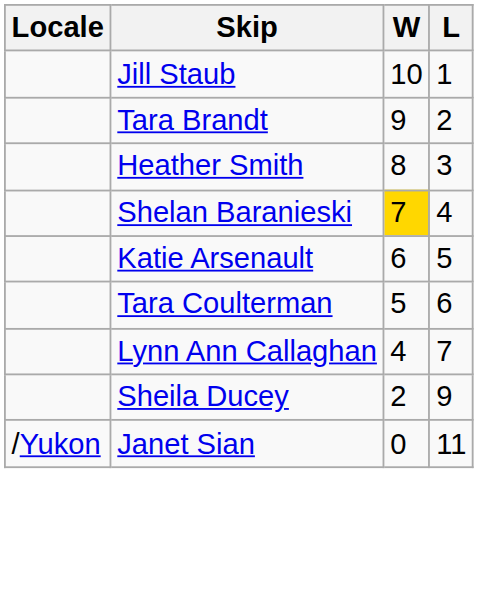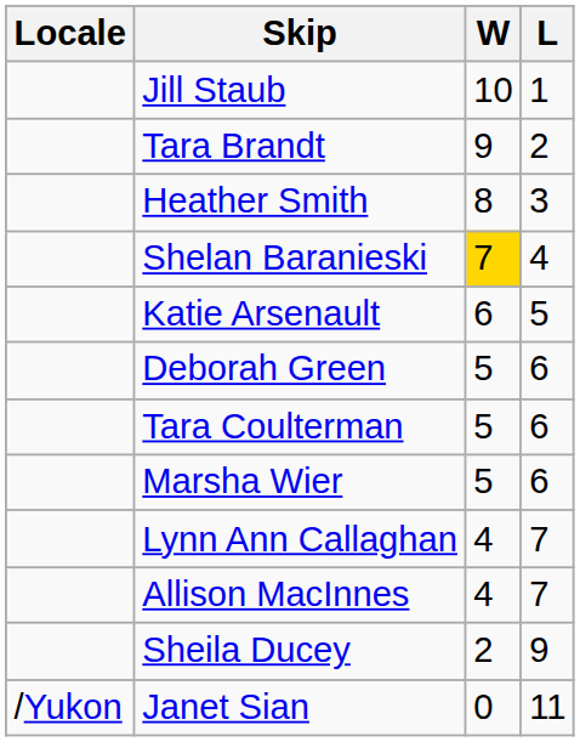 <table class="wikitable" border="1">
 <tr>
 <th>Locale</th>
 <th>Skip</th>
 <th>W</th>
 <th>L</th>
 </tr>
 <tr>
 <td></td>
 <td><a href='#'>Jill Staub</a></td>
 <td>10</td>
 <td>1</td>
 </tr>
 <tr>
 <td></td>
 <td><a href='#'>Tara Brandt</a></td>
 <td>9</td>
 <td>2</td>
 </tr>
 <tr>
 <td></td>
 <td><a href='#'>Heather Smith</a></td>
 <td>8</td>
 <td>3</td>
 </tr>
 <tr>
 <td></td>
 <td><a href='#'>Shelan Baranieski</a></td>
 <td style="background: gold;">7</td>
 <td>4</td>
 </tr>
 <tr>
 <td></td>
 <td><a href='#'>Katie Arsenault</a></td>
 <td>6</td>
 <td>5</td>
 </tr>
 <tr>
 <td></td>
+<td><a href='#'>Deborah Green</a></td>
+<td>5</td>
+<td>6</td>
+</tr>
+<tr>
+<td></td>
 <td><a href='#'>Tara Coulterman</a></td>
 <td>5</td>
 <td>6</td>
 </tr>
 <tr>
 <td></td>
+<td><a href='#'>Marsha Wier</a></td>
+<td>5</td>
+<td>6</td>
+</tr>
+<tr>
+<td></td>
 <td><a href='#'>Lynn Ann Callaghan</a></td>
+<td>4</td>
+<td>7</td>
+</tr>
+<tr>
+<td></td>
+<td><a href='#'>Allison MacInnes</a></td>
 <td>4</td>
 <td>7</td>
 </tr>
 <tr>
 <td></td>
 <td><a href='#'>Sheila Ducey</a></td>
 <td>2</td>
 <td>9</td>
 </tr>
 <tr>
 <td>/<a href='#'>Yukon</a></td>
 <td><a href='#'>Janet Sian</a></td>
 <td>0</td>
 <td>11</td>
 </tr>
 </table>
